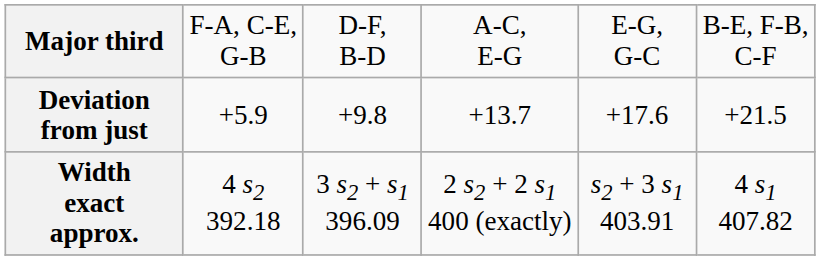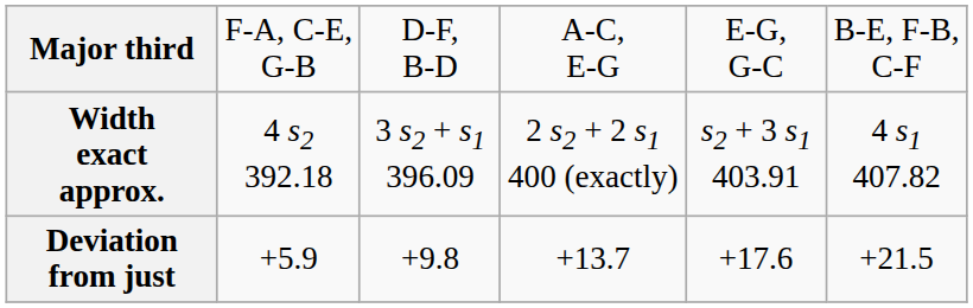 <table class="wikitable" style="margin:2.5em auto; text-align:center">
 <tr>
 <th>  Major third  </th>
 <td>F-A, C-E,<br>G-B</td>
 <td>D-F,<br> B-D</td>
 <td>A-C,<br>E-G</td>
 <td>E-G,<br>G-C</td>
 <td>B-E, F-B,<br> C-F</td>
 </tr>
 <tr>
+<th><div>Width</div><div>exact<br>approx.</div></th>
+<td>4 <em>s<sub>2</sub></em><br> 392.18 </td>
+<td> 3 <em>s<sub>2</sub></em> + <em>s<sub>1</sub></em> <br>396.09</td>
+<td> 2 <em>s<sub>2</sub></em> + 2 <em>s<sub>1</sub></em> <br>400 (exactly)</td>
+<td> <em>s<sub>2</sub></em> + 3 <em>s<sub>1</sub></em> <br>403.91</td>
+<td> 4 <em>s<sub>1</sub></em> <br>407.82</td>
+</tr>
+<tr>
 <th>Deviation<br>from just</th>
 <td>+5.9</td>
 <td>+9.8</td>
 <td>+13.7</td>
 <td>+17.6</td>
 <td>+21.5</td>
 </tr>
-<tr>
-<th><div>Width</div><div>exact<br>approx.</div></th>
-<td>4 <em>s<sub>2</sub></em><br> 392.18 </td>
-<td> 3 <em>s<sub>2</sub></em> + <em>s<sub>1</sub></em> <br>396.09</td>
-<td> 2 <em>s<sub>2</sub></em> + 2 <em>s<sub>1</sub></em> <br>400 (exactly)</td>
-<td> <em>s<sub>2</sub></em> + 3 <em>s<sub>1</sub></em> <br>403.91</td>
-<td> 4 <em>s<sub>1</sub></em> <br>407.82</td>
-</tr>
 </table>
